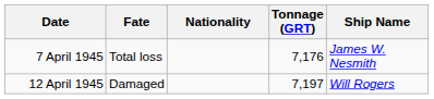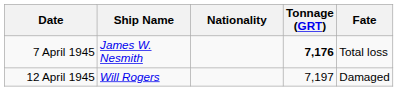 <table class="wikitable sortable">
 <tr>
 <th width="120px">Date</th>
-<th width="50px">Fate</th>
+<th width="120px">Ship Name</th>
 <th width="120px">Nationality</th>
 <th width="25px">Tonnage <br>(<a href='#'>GRT</a>)</th>
-<th width="120px">Ship Name</th>
+<th width="50px">Fate</th>
 </tr>
 <tr>
 <td align="right">7 April 1945</td>
+<td align="left"><a href='#'><em>James W. Nesmith</em></a></td>
+<td align="left"></td>
+<td align="right"><strong>7,176</strong></td>
 <td align="left">Total loss</td>
-<td align="left"></td>
-<td align="right">7,176</td>
-<td align="left"><a href='#'><em>James W. Nesmith</em></a></td>
 </tr>
 <tr>
 <td align="right">12 April 1945</td>
-<td align="left">Damaged</td>
+<td align="left"><a href='#'><em>Will Rogers</em></a></td>
 <td align="left"></td>
 <td align="right">7,197</td>
-<td align="left"><a href='#'><em>Will Rogers</em></a></td>
+<td align="left">Damaged</td>
 </tr>
 </table>
